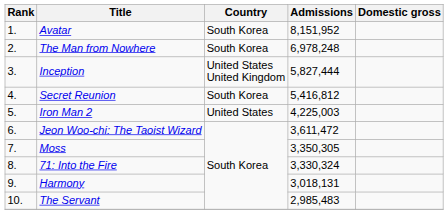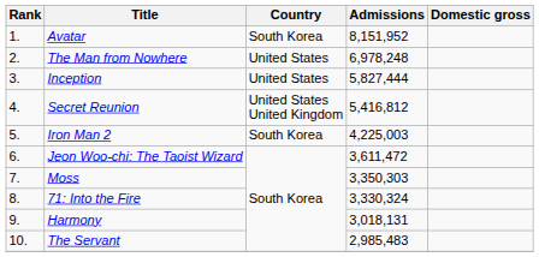 <table class="wikitable sortable" style="margin:auto; margin:auto;">
 <tr>
 <th>Rank</th>
 <th>Title</th>
 <th>Country</th>
 <th>Admissions</th>
 <th>Domestic gross</th>
 </tr>
 <tr>
 <td>1.</td>
 <td><em><a href='#'>Avatar</a></em></td>
 <td>South Korea</td>
 <td>8,151,952</td>
 <td></td>
 </tr>
 <tr>
 <td>2.</td>
 <td><em><a href='#'>The Man from Nowhere</a></em></td>
-<td>South Korea</td>
+<td>United States</td>
 <td>6,978,248</td>
 <td></td>
 </tr>
 <tr>
 <td>3.</td>
 <td><em><a href='#'>Inception</a></em></td>
-<td>United States<br>United Kingdom</td>
+<td>United States</td>
 <td>5,827,444</td>
 <td></td>
 </tr>
 <tr>
 <td>4.</td>
 <td><em><a href='#'>Secret Reunion</a></em></td>
-<td>South Korea</td>
+<td>United States<br>United Kingdom</td>
 <td>5,416,812</td>
 <td></td>
 </tr>
 <tr>
 <td>5.</td>
 <td><em><a href='#'>Iron Man 2</a></em></td>
-<td>United States</td>
+<td>South Korea</td>
 <td>4,225,003</td>
 <td></td>
 </tr>
 <tr>
 <td>6.</td>
 <td><em><a href='#'>Jeon Woo-chi: The Taoist Wizard</a></em></td>
 <td rowspan=5>South Korea</td>
 <td>3,611,472</td>
 <td></td>
 </tr>
 <tr>
 <td>7.</td>
 <td><em><a href='#'>Moss</a></em></td>
-<td>3,350,305</td>
+<td>3,350,303</td>
 <td></td>
 </tr>
 <tr>
 <td>8.</td>
 <td><em><a href='#'>71: Into the Fire</a></em></td>
 <td>3,330,324</td>
 <td></td>
 </tr>
 <tr>
 <td>9.</td>
 <td><em><a href='#'>Harmony</a></em></td>
 <td>3,018,131</td>
 <td></td>
 </tr>
 <tr>
 <td>10.</td>
 <td><em><a href='#'>The Servant</a></em></td>
 <td>2,985,483</td>
 <td></td>
 </tr>
 <tr>
 </tr>
 </table>
